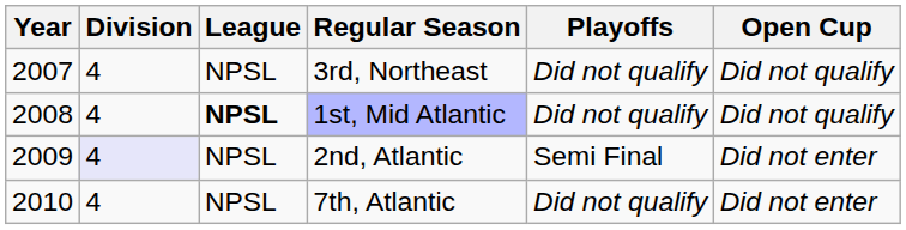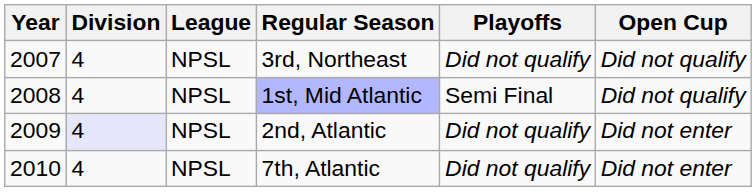 <table class="wikitable">
 <tr>
 <th>Year</th>
 <th>Division</th>
 <th>League</th>
 <th>Regular Season</th>
 <th>Playoffs</th>
 <th>Open Cup</th>
 </tr>
 <tr>
 <td>2007</td>
 <td>4</td>
 <td>NPSL</td>
 <td>3rd, Northeast</td>
 <td><em>Did not qualify</em></td>
 <td><em>Did not qualify</em></td>
 </tr>
 <tr>
 <td>2008</td>
 <td>4</td>
-<td><strong>NPSL</strong></td>
+<td>NPSL</td>
 <td bgcolor="B3B7FF">1st, Mid Atlantic</td>
-<td><em>Did not qualify</em></td>
+<td>Semi Final</td>
 <td><em>Did not qualify</em></td>
 </tr>
 <tr>
 <td>2009</td>
 <td style="background: lavender;">4</td>
 <td>NPSL</td>
 <td>2nd, Atlantic</td>
-<td>Semi Final</td>
+<td><em>Did not qualify</em></td>
 <td><em>Did not enter</em></td>
 </tr>
 <tr>
 <td>2010</td>
 <td>4</td>
 <td>NPSL</td>
 <td>7th, Atlantic</td>
 <td><em>Did not qualify</em></td>
 <td><em>Did not enter</em></td>
 </tr>
 </table>
